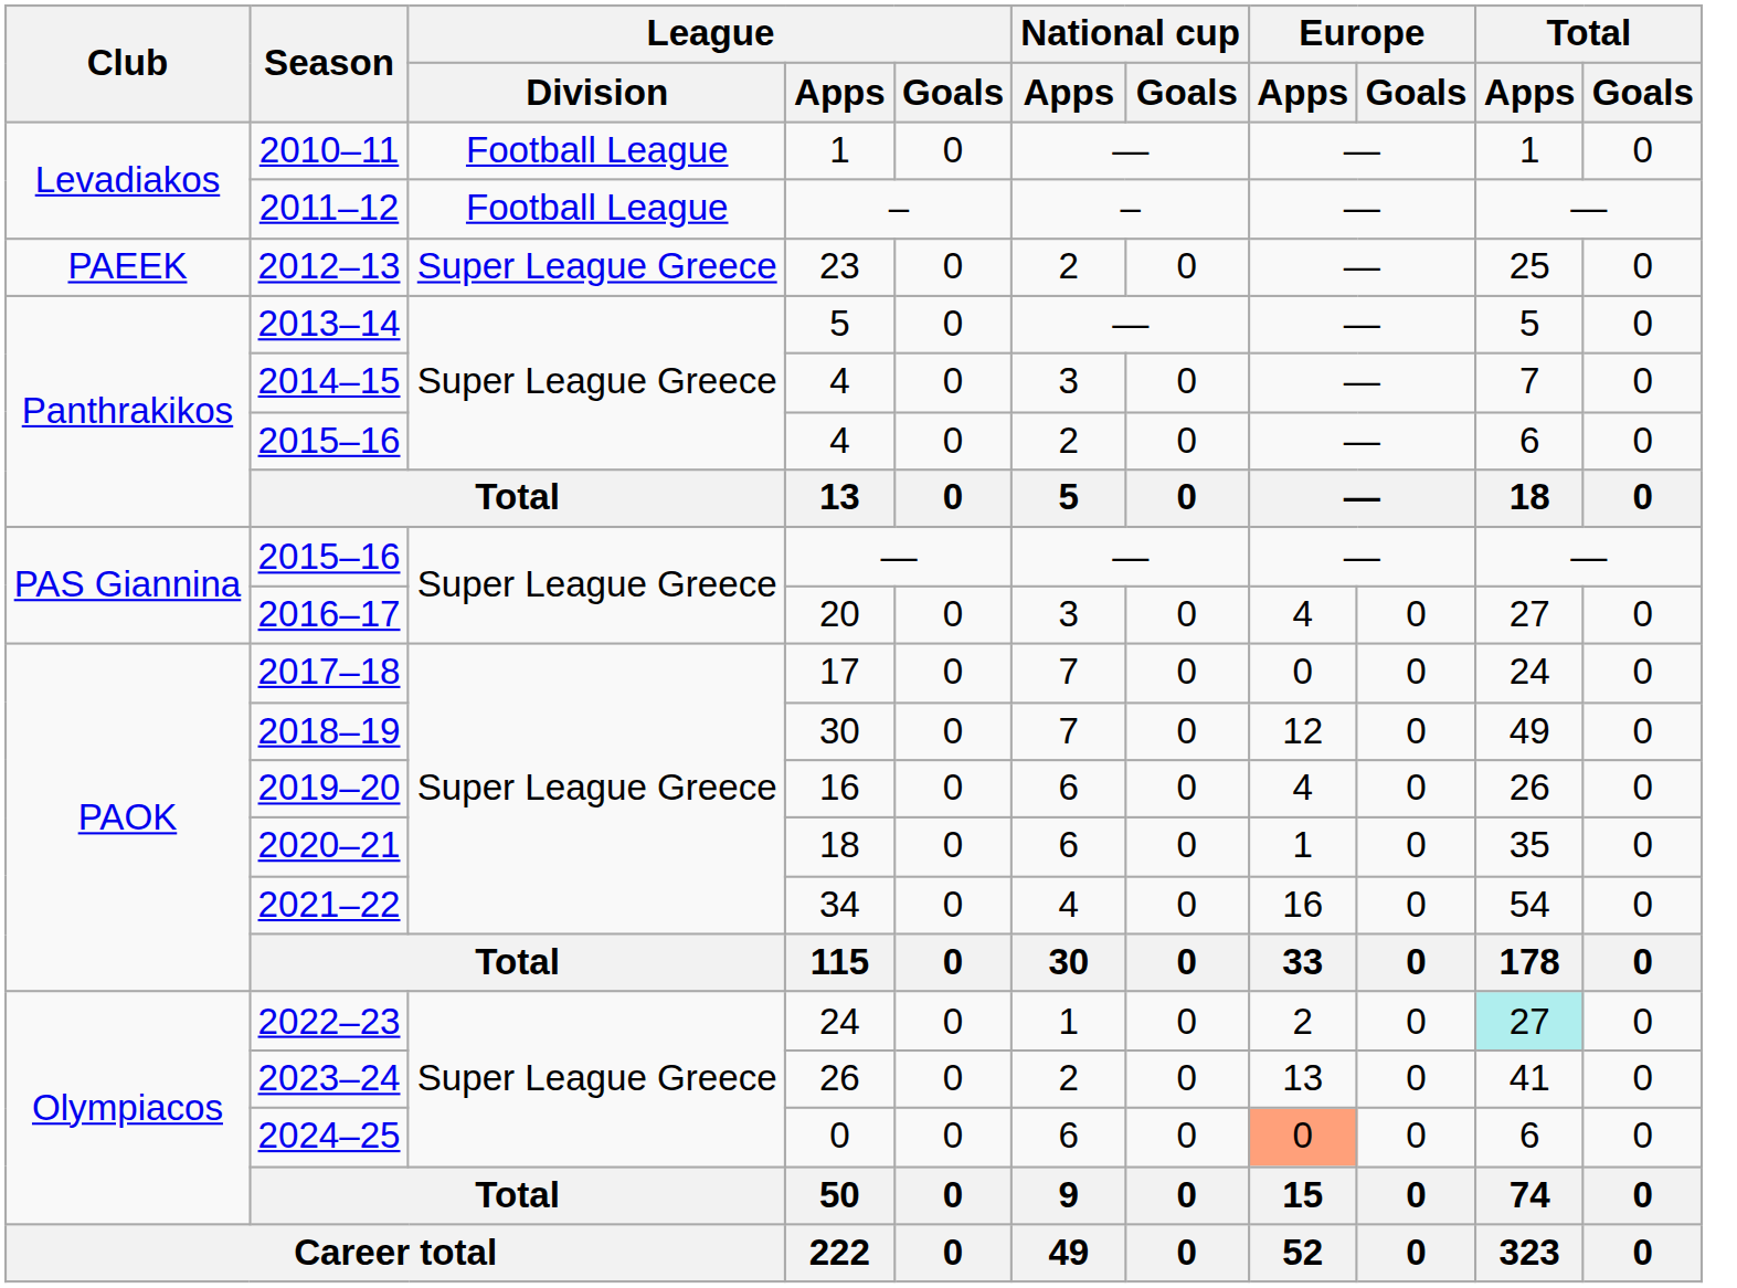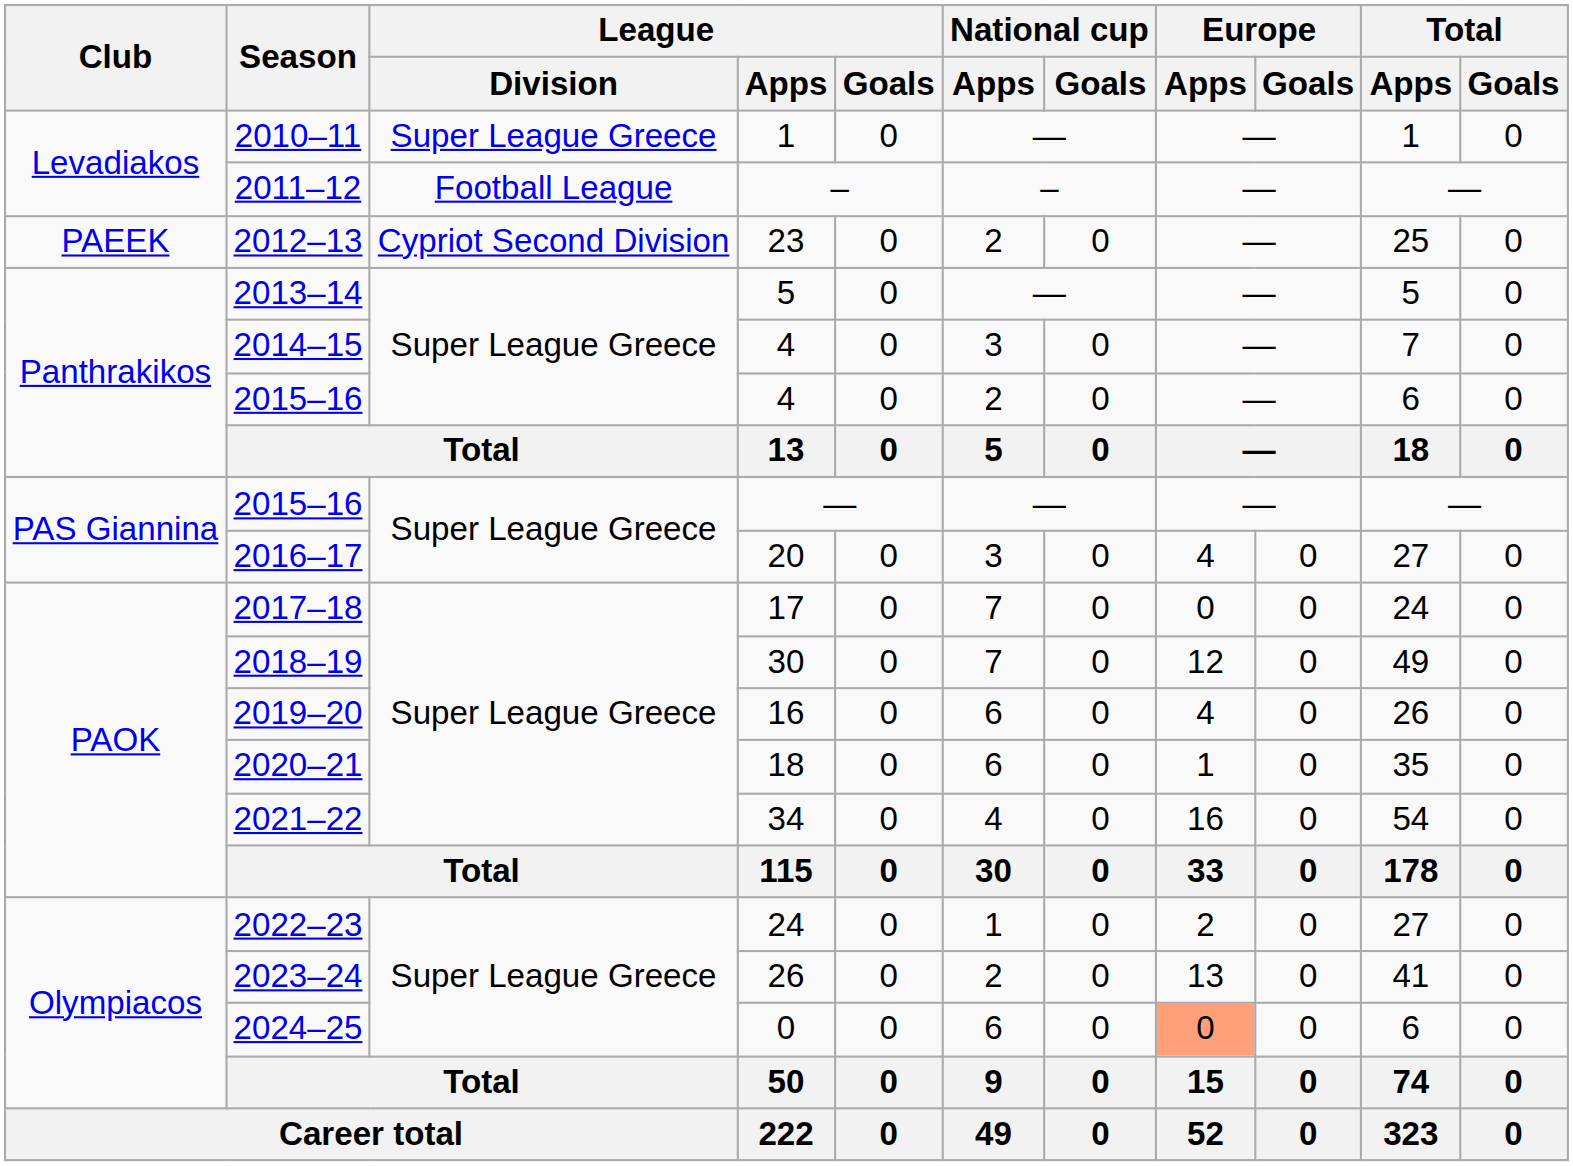 <table class="wikitable" style="text-align: center;">
 <tr>
 <th rowspan=2>Club</th>
 <th rowspan=2>Season</th>
 <th colspan=3>League</th>
 <th colspan=2>National cup</th>
 <th colspan=2>Europe</th>
 <th colspan=2>Total</th>
 </tr>
 <tr>
 <th>Division</th>
 <th>Apps</th>
 <th>Goals</th>
 <th>Apps</th>
 <th>Goals</th>
 <th>Apps</th>
 <th>Goals</th>
 <th>Apps</th>
 <th>Goals</th>
 </tr>
 <tr>
 <td rowspan=2><a href='#'>Levadiakos</a></td>
 <td><a href='#'>2010–11</a></td>
-<td><a href='#'>Football League</a></td>
+<td><a href='#'>Super League Greece</a></td>
 <td>1</td>
 <td>0</td>
 <td colspan="2">—</td>
 <td colspan="2">—</td>
 <td>1</td>
 <td>0</td>
 </tr>
 <tr>
 <td><a href='#'>2011–12</a></td>
 <td><a href='#'>Football League</a></td>
 <td colspan="2">–</td>
 <td colspan="2">–</td>
 <td colspan="2">—</td>
 <td colspan="2">—</td>
 </tr>
 <tr>
 <td><a href='#'>PAEEK</a></td>
 <td><a href='#'>2012–13</a></td>
-<td><a href='#'>Super League Greece</a></td>
+<td><a href='#'>Cypriot Second Division</a></td>
 <td>23</td>
 <td>0</td>
 <td>2</td>
 <td>0</td>
 <td colspan="2">—</td>
 <td>25</td>
 <td>0</td>
 </tr>
 <tr>
 <td rowspan=4><a href='#'>Panthrakikos</a></td>
 <td><a href='#'>2013–14</a></td>
 <td rowspan="3">Super League Greece</td>
 <td>5</td>
 <td>0</td>
 <td colspan="2">—</td>
 <td colspan="2">—</td>
 <td>5</td>
 <td>0</td>
 </tr>
 <tr>
 <td><a href='#'>2014–15</a></td>
 <td>4</td>
 <td>0</td>
 <td>3</td>
 <td>0</td>
 <td colspan="2">—</td>
 <td>7</td>
 <td>0</td>
 </tr>
 <tr>
 <td><a href='#'>2015–16</a></td>
 <td>4</td>
 <td>0</td>
 <td>2</td>
 <td>0</td>
 <td colspan="2">—</td>
 <td>6</td>
 <td>0</td>
 </tr>
 <tr>
 <th colspan="2">Total</th>
 <th>13</th>
 <th>0</th>
 <th>5</th>
 <th>0</th>
 <th colspan="2">—</th>
 <th>18</th>
 <th>0</th>
 </tr>
 <tr>
 <td rowspan=2><a href='#'>PAS Giannina</a></td>
 <td><a href='#'>2015–16</a></td>
 <td rowspan=2>Super League Greece</td>
 <td colspan="2">—</td>
 <td colspan="2">—</td>
 <td colspan="2">—</td>
 <td colspan="2">—</td>
 </tr>
 <tr>
 <td><a href='#'>2016–17</a></td>
 <td>20</td>
 <td>0</td>
 <td>3</td>
 <td>0</td>
 <td>4</td>
 <td>0</td>
 <td>27</td>
 <td>0</td>
 </tr>
 <tr>
 <td rowspan=6><a href='#'>PAOK</a></td>
 <td><a href='#'>2017–18</a></td>
 <td rowspan="5">Super League Greece</td>
 <td>17</td>
 <td>0</td>
 <td>7</td>
 <td>0</td>
 <td>0</td>
 <td>0</td>
 <td>24</td>
 <td>0</td>
 </tr>
 <tr>
 <td><a href='#'>2018–19</a></td>
 <td>30</td>
 <td>0</td>
 <td>7</td>
 <td>0</td>
 <td>12</td>
 <td>0</td>
 <td>49</td>
 <td>0</td>
 </tr>
 <tr>
 <td><a href='#'>2019–20</a></td>
 <td>16</td>
 <td>0</td>
 <td>6</td>
 <td>0</td>
 <td>4</td>
 <td>0</td>
 <td>26</td>
 <td>0</td>
 </tr>
 <tr>
 <td><a href='#'>2020–21</a></td>
 <td>18</td>
 <td>0</td>
 <td>6</td>
 <td>0</td>
 <td>1</td>
 <td>0</td>
 <td>35</td>
 <td>0</td>
 </tr>
 <tr>
 <td><a href='#'>2021–22</a></td>
 <td>34</td>
 <td>0</td>
 <td>4</td>
 <td>0</td>
 <td>16</td>
 <td>0</td>
 <td>54</td>
 <td>0</td>
 </tr>
 <tr>
 <th colspan="2">Total</th>
 <th>115</th>
 <th>0</th>
 <th>30</th>
 <th>0</th>
 <th>33</th>
 <th>0</th>
 <th>178</th>
 <th>0</th>
 </tr>
 <tr>
 <td rowspan="4"><a href='#'>Olympiacos</a></td>
 <td><a href='#'>2022–23</a></td>
 <td rowspan="3">Super League Greece</td>
 <td>24</td>
 <td>0</td>
 <td>1</td>
 <td>0</td>
 <td>2</td>
 <td>0</td>
-<td style="background: paleturquoise;">27</td>
+<td>27</td>
 <td>0</td>
 </tr>
 <tr>
 <td><a href='#'>2023–24</a></td>
 <td>26</td>
 <td>0</td>
 <td>2</td>
 <td>0</td>
 <td>13</td>
 <td>0</td>
 <td>41</td>
 <td>0</td>
 </tr>
 <tr>
 <td><a href='#'>2024–25</a></td>
 <td>0</td>
 <td>0</td>
 <td>6</td>
 <td>0</td>
 <td style="background: lightsalmon;">0</td>
 <td>0</td>
 <td>6</td>
 <td>0</td>
 </tr>
 <tr>
 <th colspan="2">Total</th>
 <th>50</th>
 <th>0</th>
 <th>9</th>
 <th>0</th>
 <th>15</th>
 <th>0</th>
 <th>74</th>
 <th>0</th>
 </tr>
 <tr>
 <th colspan="3">Career total</th>
 <th>222</th>
 <th>0</th>
 <th>49</th>
 <th>0</th>
 <th>52</th>
 <th>0</th>
 <th>323</th>
 <th>0</th>
 </tr>
 </table>
